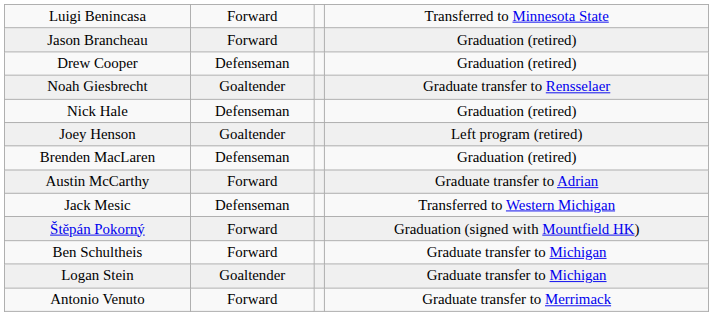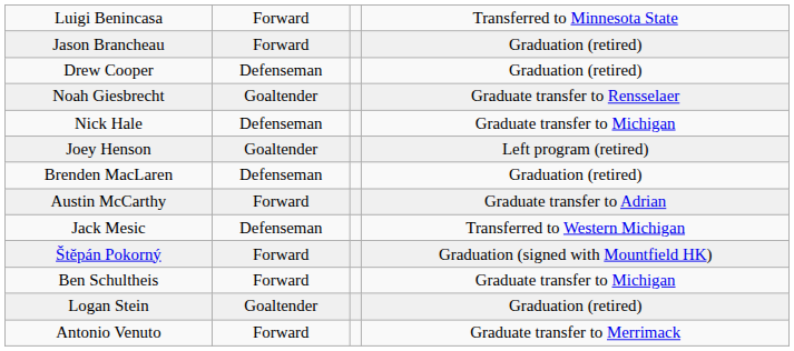 <table class="wikitable" width="60%">
 <tr align="center" bgcolor="">
 <td>Luigi Benincasa</td>
 <td>Forward</td>
 <td></td>
 <td>Transferred to <a href='#'>Minnesota State</a></td>
 </tr>
 <tr align="center" bgcolor="f0f0f0">
 <td>Jason Brancheau</td>
 <td>Forward</td>
 <td></td>
 <td>Graduation (retired)</td>
 </tr>
 <tr align="center" bgcolor="">
 <td>Drew Cooper</td>
 <td>Defenseman</td>
 <td></td>
 <td>Graduation (retired)</td>
 </tr>
 <tr align="center" bgcolor="f0f0f0">
 <td>Noah Giesbrecht</td>
 <td>Goaltender</td>
 <td></td>
 <td>Graduate transfer to <a href='#'>Rensselaer</a></td>
 </tr>
 <tr align="center" bgcolor="">
 <td>Nick Hale</td>
 <td>Defenseman</td>
 <td></td>
-<td>Graduation (retired)</td>
+<td>Graduate transfer to <a href='#'>Michigan</a></td>
 </tr>
 <tr align="center" bgcolor="f0f0f0">
 <td>Joey Henson</td>
 <td>Goaltender</td>
 <td></td>
 <td>Left program (retired)</td>
 </tr>
 <tr align="center" bgcolor="">
 <td>Brenden MacLaren</td>
 <td>Defenseman</td>
 <td></td>
 <td>Graduation (retired)</td>
 </tr>
 <tr align="center" bgcolor="f0f0f0">
 <td>Austin McCarthy</td>
 <td>Forward</td>
 <td></td>
 <td>Graduate transfer to <a href='#'>Adrian</a></td>
 </tr>
 <tr align="center" bgcolor="">
 <td>Jack Mesic</td>
 <td>Defenseman</td>
 <td></td>
 <td>Transferred to <a href='#'>Western Michigan</a></td>
 </tr>
 <tr align="center" bgcolor="f0f0f0">
 <td><a href='#'>Štěpán Pokorný</a></td>
 <td>Forward</td>
 <td></td>
 <td>Graduation (signed with <a href='#'>Mountfield HK</a>)</td>
 </tr>
 <tr align="center" bgcolor="">
 <td>Ben Schultheis</td>
 <td>Forward</td>
 <td></td>
 <td>Graduate transfer to <a href='#'>Michigan</a></td>
 </tr>
 <tr align="center" bgcolor="f0f0f0">
 <td>Logan Stein</td>
 <td>Goaltender</td>
 <td></td>
-<td>Graduate transfer to <a href='#'>Michigan</a></td>
+<td>Graduation (retired)</td>
 </tr>
 <tr align="center" bgcolor="">
 <td>Antonio Venuto</td>
 <td>Forward</td>
 <td></td>
 <td>Graduate transfer to <a href='#'>Merrimack</a></td>
 </tr>
 </table>
